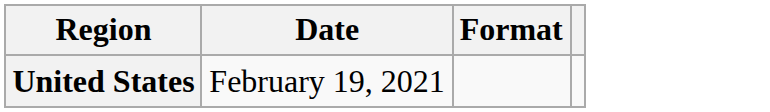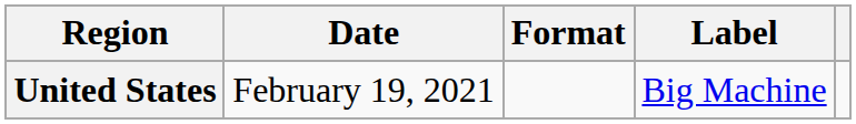 <table class="wikitable plainrowheaders">
 <tr>
 <th scope="col">Region</th>
 <th scope="col">Date</th>
 <th scope="col">Format</th>
+<th scope="col">Label</th>
 <th scope="col"></th>
 </tr>
 <tr>
 <th scope="row">United States</th>
 <td>February 19, 2021</td>
 <td></td>
+<td><a href='#'>Big Machine</a></td>
 <td></td>
 </tr>
 </table>
